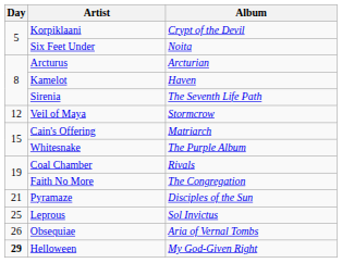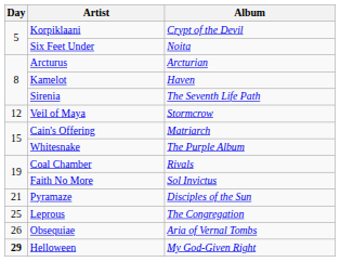 <table class="wikitable">
 <tr>
 <th style="width:20px;">Day</th>
 <th style="width:200px;">Artist</th>
 <th style="width:250px;">Album</th>
 </tr>
 <tr>
 <td style="text-align:center;" rowspan="2">5</td>
 <td><a href='#'>Korpiklaani</a></td>
 <td><em><a href='#'>Crypt of the Devil</a></em></td>
 </tr>
 <tr>
 <td><a href='#'>Six Feet Under</a></td>
 <td><em><a href='#'>Noita</a></em></td>
 </tr>
 <tr>
 <td style="text-align:center;" rowspan="3">8</td>
 <td><a href='#'>Arcturus</a></td>
 <td><em><a href='#'>Arcturian</a></em></td>
 </tr>
 <tr>
 <td><a href='#'>Kamelot</a></td>
 <td><em><a href='#'>Haven</a></em></td>
 </tr>
 <tr>
 <td><a href='#'>Sirenia</a></td>
 <td><em><a href='#'>The Seventh Life Path</a></em></td>
 </tr>
 <tr>
 <td style="text-align:center;">12</td>
 <td><a href='#'>Veil of Maya</a></td>
 <td><em><a href='#'>Stormcrow</a></em></td>
 </tr>
 <tr>
 <td style="text-align:center;" rowspan="2">15</td>
 <td><a href='#'>Cain's Offering</a></td>
 <td><em><a href='#'>Matriarch</a></em></td>
 </tr>
 <tr>
 <td><a href='#'>Whitesnake</a></td>
 <td><em><a href='#'>The Purple Album</a></em></td>
 </tr>
 <tr>
 <td style="text-align:center;" rowspan="2">19</td>
 <td><a href='#'>Coal Chamber</a></td>
 <td><em><a href='#'>Rivals</a></em></td>
 </tr>
 <tr>
 <td><a href='#'>Faith No More</a></td>
-<td><em><a href='#'>The Congregation</a></em></td>
+<td><em><a href='#'>Sol Invictus</a></em></td>
 </tr>
 <tr>
 <td style="text-align:center;">21</td>
 <td><a href='#'>Pyramaze</a></td>
 <td><em><a href='#'>Disciples of the Sun</a></em></td>
 </tr>
 <tr>
 <td style="text-align:center;">25</td>
 <td><a href='#'>Leprous</a></td>
-<td><em><a href='#'>Sol Invictus</a></em></td>
+<td><em><a href='#'>The Congregation</a></em></td>
 </tr>
 <tr>
 <td style="text-align:center;">26</td>
 <td><a href='#'>Obsequiae</a></td>
 <td><em><a href='#'>Aria of Vernal Tombs</a></em></td>
 </tr>
 <tr>
 <td style="text-align:center;"><strong>29</strong></td>
 <td><a href='#'>Helloween</a></td>
 <td><em><a href='#'>My God-Given Right</a></em></td>
 </tr>
 </table>
